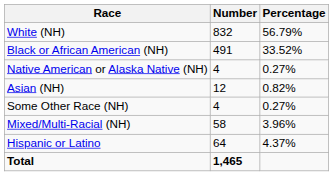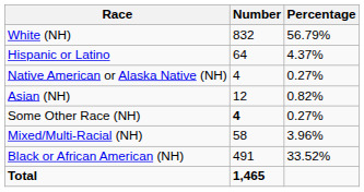 <table class="wikitable">
 <tr>
 <th>Race</th>
 <th>Number</th>
 <th>Percentage</th>
 </tr>
 <tr>
 <td><a href='#'>White</a> (NH)</td>
 <td>832</td>
 <td>56.79%</td>
 </tr>
 <tr>
-<td><a href='#'>Black or African American</a> (NH)</td>
-<td>491</td>
-<td>33.52%</td>
+<td><a href='#'>Hispanic or Latino</a></td>
+<td>64</td>
+<td>4.37%</td>
 </tr>
 <tr>
 <td><a href='#'>Native American</a> or <a href='#'>Alaska Native</a> (NH)</td>
 <td>4</td>
 <td>0.27%</td>
 </tr>
 <tr>
 <td><a href='#'>Asian</a> (NH)</td>
 <td>12</td>
 <td>0.82%</td>
 </tr>
 <tr>
 <td>Some Other Race (NH)</td>
-<td>4</td>
+<td><strong>4</strong></td>
 <td>0.27%</td>
 </tr>
 <tr>
 <td><a href='#'>Mixed/Multi-Racial</a> (NH)</td>
 <td>58</td>
 <td>3.96%</td>
 </tr>
 <tr>
-<td><a href='#'>Hispanic or Latino</a></td>
-<td>64</td>
-<td>4.37%</td>
+<td><a href='#'>Black or African American</a> (NH)</td>
+<td>491</td>
+<td>33.52%</td>
 </tr>
 <tr>
 <td><strong>Total</strong></td>
 <td><strong>1,465</strong></td>
 <td></td>
 </tr>
 </table>
